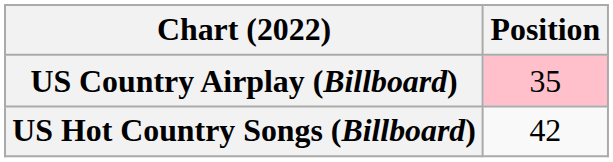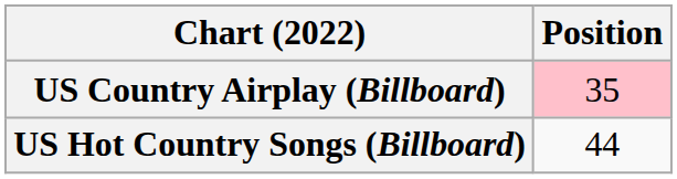 <table class="wikitable sortable plainrowheaders" style="text-align:center">
 <tr>
 <th scope="col">Chart (2022)</th>
 <th scope="col">Position</th>
 </tr>
 <tr>
 <th scope="row">US Country Airplay (<em>Billboard</em>)</th>
 <td style="background: pink;">35</td>
 </tr>
 <tr>
 <th scope="row">US Hot Country Songs (<em>Billboard</em>)</th>
-<td>42</td>
+<td>44</td>
 </tr>
 </table>
